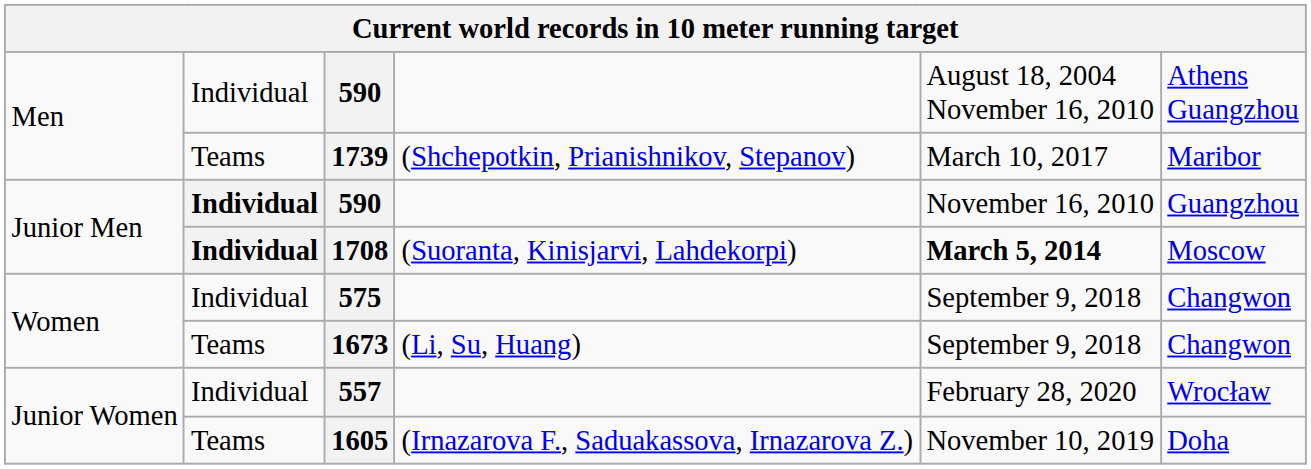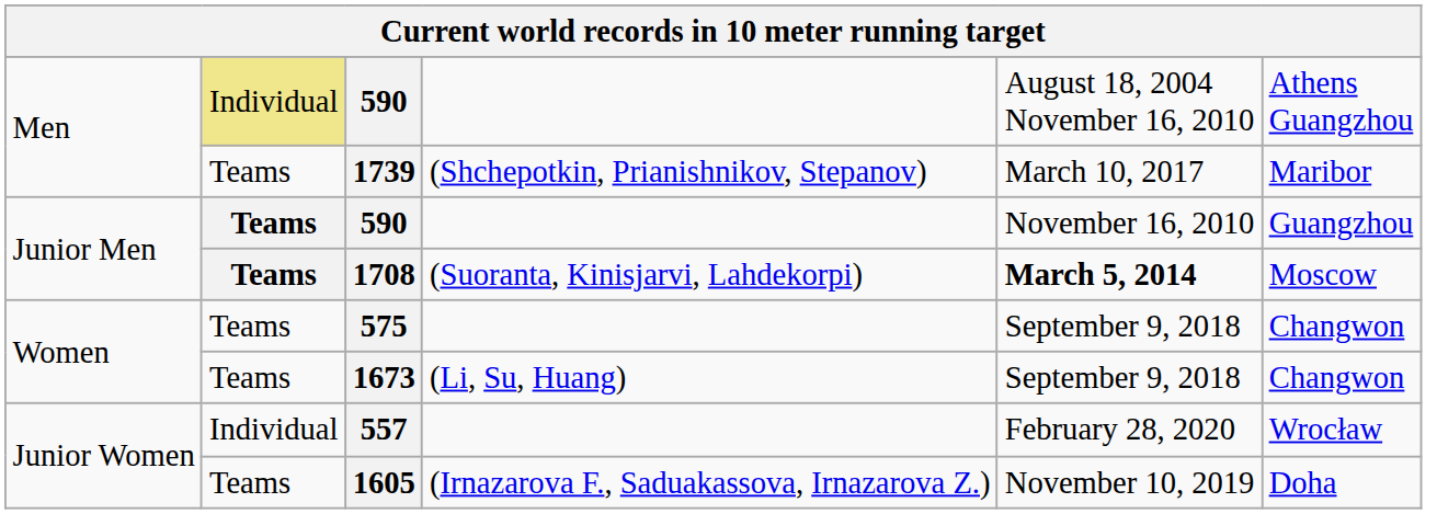 <table class="wikitable" style="font-size: 95%">
 <tr>
 <th colspan="6">Current world records in 10 meter running target</th>
 </tr>
 <tr>
 <td rowspan=2>Men</td>
-<td>Individual</td>
+<td style="background: khaki;">Individual</td>
 <th>590</th>
 <td><br></td>
 <td>August 18, 2004<br>November 16, 2010</td>
 <td><a href='#'>Athens</a> <br><a href='#'>Guangzhou</a> </td>
 </tr>
 <tr>
 <td>Teams</td>
 <th>1739</th>
 <td> (<a href='#'>Shchepotkin</a>, <a href='#'>Prianishnikov</a>, <a href='#'>Stepanov</a>)</td>
 <td>March 10, 2017</td>
 <td><a href='#'>Maribor</a> </td>
 </tr>
 <tr>
 <td rowspan=2>Junior Men</td>
-<th>Individual</th>
+<th>Teams</th>
 <th>590</th>
 <td></td>
 <td>November 16, 2010</td>
 <td><a href='#'>Guangzhou</a> </td>
 </tr>
 <tr>
-<th>Individual</th>
+<th>Teams</th>
 <th>1708</th>
 <td> (<a href='#'>Suoranta</a>, <a href='#'>Kinisjarvi</a>, <a href='#'>Lahdekorpi</a>)</td>
 <td><strong>March 5, 2014</strong></td>
 <td><a href='#'>Moscow</a> </td>
 </tr>
 <tr>
 <td rowspan=2>Women</td>
-<td>Individual</td>
+<td>Teams</td>
 <th>575</th>
 <td></td>
 <td>September 9, 2018</td>
 <td><a href='#'>Changwon</a> </td>
 </tr>
 <tr>
 <td>Teams</td>
 <th>1673</th>
 <td> (<a href='#'>Li</a>, <a href='#'>Su</a>, <a href='#'>Huang</a>)</td>
 <td>September 9, 2018</td>
 <td><a href='#'>Changwon</a> </td>
 </tr>
 <tr>
 <td rowspan=2>Junior Women</td>
 <td>Individual</td>
 <th>557</th>
 <td></td>
 <td>February 28, 2020</td>
 <td><a href='#'>Wrocław</a> </td>
 </tr>
 <tr>
 <td>Teams</td>
 <th>1605</th>
 <td> (<a href='#'>Irnazarova F.</a>, <a href='#'>Saduakassova</a>, <a href='#'>Irnazarova Z.</a>)</td>
 <td>November 10, 2019</td>
 <td><a href='#'>Doha</a> </td>
 </tr>
 </table>
